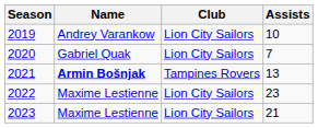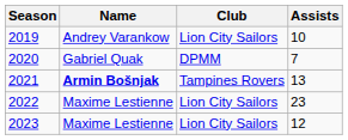 <table class="wikitable">
 <tr>
 <th>Season</th>
 <th>Name</th>
 <th>Club</th>
 <th>Assists</th>
 </tr>
 <tr>
 <td><a href='#'>2019</a></td>
 <td> <a href='#'>Andrey Varankow</a></td>
 <td><a href='#'>Lion City Sailors</a></td>
 <td>10</td>
 </tr>
 <tr>
 <td><a href='#'>2020</a></td>
 <td> <a href='#'>Gabriel Quak</a></td>
-<td><a href='#'>Lion City Sailors</a></td>
+<td><a href='#'>DPMM</a></td>
 <td>7</td>
 </tr>
 <tr>
 <td><a href='#'>2021</a></td>
 <td><strong> <a href='#'>Armin Bošnjak</a></strong></td>
 <td><a href='#'>Tampines Rovers</a></td>
 <td>13</td>
 </tr>
 <tr>
 <td><a href='#'>2022</a></td>
 <td> <a href='#'>Maxime Lestienne</a></td>
 <td><a href='#'>Lion City Sailors</a></td>
 <td>23</td>
 </tr>
 <tr>
 <td><a href='#'>2023</a></td>
 <td> <a href='#'>Maxime Lestienne</a></td>
 <td><a href='#'>Lion City Sailors</a></td>
-<td>21</td>
+<td>12</td>
 </tr>
 </table>
